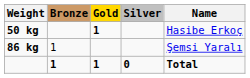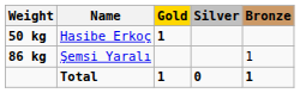 <table class="wikitable">
 <tr>
 <th>Weight</th>
-<th style="background-color:#CC9966">Bronze</th>
+<th>Name</th>
 <th style="background-color:gold">Gold</th>
 <th style="background-color:silver">Silver</th>
-<th>Name</th>
+<th style="background-color:#CC9966">Bronze</th>
 </tr>
 <tr>
 <td><strong>50 kg</strong></td>
-<td></td>
+<td><a href='#'>Hasibe Erkoç</a></td>
 <td><strong>1</strong></td>
 <td></td>
-<td><a href='#'>Hasibe Erkoç</a></td>
+<td></td>
 </tr>
 <tr>
 <td><strong>86 kg</strong></td>
-<td>1</td>
+<td><a href='#'>Şemsi Yaralı</a></td>
 <td></td>
 <td></td>
-<td><a href='#'>Şemsi Yaralı</a></td>
+<td>1</td>
 </tr>
 <tr>
 <td></td>
-<td><strong>1</strong></td>
+<td><strong>Total</strong></td>
 <td><strong>1</strong></td>
 <td><strong>0</strong></td>
-<td><strong>Total</strong></td>
+<td><strong>1</strong></td>
 </tr>
 </table>
